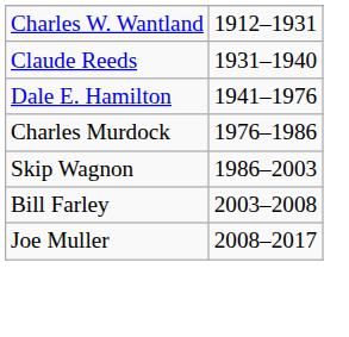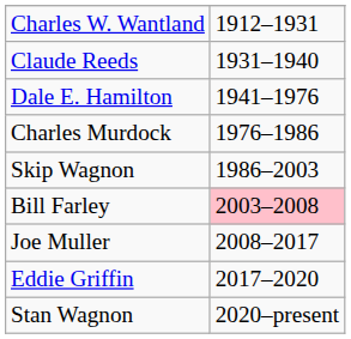 <table class="wikitable">
 <tr>
 </tr>
 <tr>
 <td><a href='#'>Charles W. Wantland</a></td>
 <td>1912–1931</td>
 </tr>
 <tr>
 <td><a href='#'>Claude Reeds</a></td>
 <td>1931–1940</td>
 </tr>
 <tr>
 <td><a href='#'>Dale E. Hamilton</a></td>
 <td>1941–1976</td>
 </tr>
 <tr>
 <td>Charles Murdock</td>
 <td>1976–1986</td>
 </tr>
 <tr>
 <td>Skip Wagnon</td>
 <td>1986–2003</td>
 </tr>
 <tr>
 <td>Bill Farley</td>
-<td>2003–2008</td>
+<td style="background: pink;">2003–2008</td>
 </tr>
 <tr>
 <td>Joe Muller</td>
 <td>2008–2017</td>
 </tr>
+<tr>
+<td><a href='#'>Eddie Griffin</a></td>
+<td>2017–2020</td>
+</tr>
+<tr>
+<td>Stan Wagnon</td>
+<td>2020–present</td>
+</tr>
 </table>
